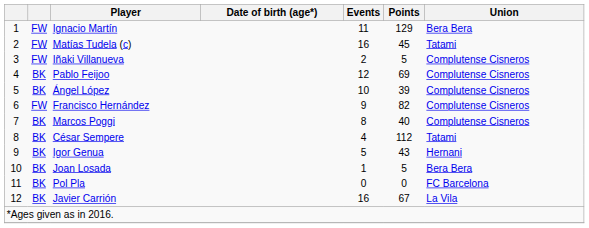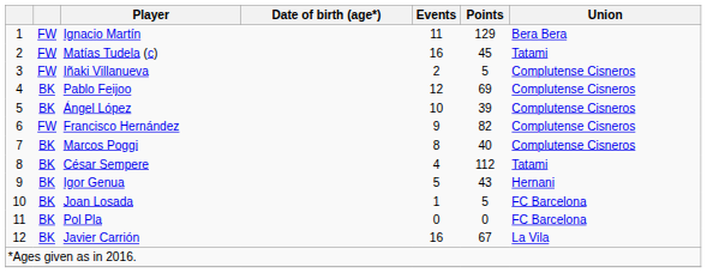 <table class="sortable wikitable" style="font-size:95%; width: 98%">
 <tr>
 <th scope="col" style="width:4%"></th>
 <th scope="col" style="width:4%"></th>
 <th scope="col">Player</th>
 <th scope="col">Date of birth (age*)</th>
 <th scope="col" style="width:7%">Events</th>
 <th scope="col" style="width:7%">Points</th>
 <th scope="col">Union</th>
 </tr>
 <tr>
 <td style="text-align:center; border:0">1</td>
 <td style="text-align:center; border:0"><a href='#'>FW</a></td>
 <td style="text-align:left; border:0"><a href='#'>Ignacio Martín</a></td>
 <td style="text-align:left; border:0"></td>
 <td style="text-align:center; border:0">11</td>
 <td style="text-align:center; border:0">129</td>
 <td style="text-align:left; border:0"> <a href='#'>Bera Bera</a></td>
 </tr>
 <tr>
 <td style="text-align:center; border:0">2</td>
 <td style="text-align:center; border:0"><a href='#'>FW</a></td>
 <td style="text-align:left; border:0"><a href='#'>Matías Tudela</a> (<a href='#'>c</a>)</td>
 <td style="text-align:left; border:0"></td>
 <td style="text-align:center; border:0">16</td>
 <td style="text-align:center; border:0">45</td>
 <td style="text-align:left; border:0"> <a href='#'>Tatami</a></td>
 </tr>
 <tr>
 <td style="text-align:center; border:0">3</td>
 <td style="text-align:center; border:0"><a href='#'>FW</a></td>
 <td style="text-align:left; border:0"><a href='#'>Iñaki Villanueva</a></td>
 <td style="text-align:left; border:0"></td>
 <td style="text-align:center; border:0">2</td>
 <td style="text-align:center; border:0">5</td>
 <td style="text-align:left; border:0"> <a href='#'>Complutense Cisneros</a></td>
 </tr>
 <tr>
 <td style="text-align:center; border:0">4</td>
 <td style="text-align:center; border:0"><a href='#'>BK</a></td>
 <td style="text-align:left; border:0"><a href='#'>Pablo Feijoo</a></td>
 <td style="text-align:left; border:0"></td>
 <td style="text-align:center; border:0">12</td>
 <td style="text-align:center; border:0">69</td>
 <td style="text-align:left; border:0"> <a href='#'>Complutense Cisneros</a></td>
 </tr>
 <tr>
 <td style="text-align:center; border:0">5</td>
 <td style="text-align:center; border:0"><a href='#'>BK</a></td>
 <td style="text-align:left; border:0"><a href='#'>Ángel López</a></td>
 <td style="text-align:left; border:0"></td>
 <td style="text-align:center; border:0">10</td>
 <td style="text-align:center; border:0">39</td>
 <td style="text-align:left; border:0"> <a href='#'>Complutense Cisneros</a></td>
 </tr>
 <tr>
 <td style="text-align:center; border:0">6</td>
 <td style="text-align:center; border:0"><a href='#'>FW</a></td>
 <td style="text-align:left; border:0"><a href='#'>Francisco Hernández</a></td>
 <td style="text-align:left; border:0"></td>
 <td style="text-align:center; border:0">9</td>
 <td style="text-align:center; border:0">82</td>
 <td style="text-align:left; border:0"> <a href='#'>Complutense Cisneros</a></td>
 </tr>
 <tr>
 <td style="text-align:center; border:0">7</td>
 <td style="text-align:center; border:0"><a href='#'>BK</a></td>
 <td style="text-align:left; border:0"><a href='#'>Marcos Poggi</a></td>
 <td style="text-align:left; border:0"></td>
 <td style="text-align:center; border:0">8</td>
 <td style="text-align:center; border:0">40</td>
 <td style="text-align:left; border:0"> <a href='#'>Complutense Cisneros</a></td>
 </tr>
 <tr>
 <td style="text-align:center; border:0">8</td>
 <td style="text-align:center; border:0"><a href='#'>BK</a></td>
 <td style="text-align:left; border:0"><a href='#'>César Sempere</a></td>
 <td style="text-align:left; border:0"></td>
 <td style="text-align:center; border:0">4</td>
 <td style="text-align:center; border:0">112</td>
 <td style="text-align:left; border:0"> <a href='#'>Tatami</a></td>
 </tr>
 <tr>
 <td style="text-align:center; border:0">9</td>
 <td style="text-align:center; border:0"><a href='#'>BK</a></td>
 <td style="text-align:left; border:0"><a href='#'>Igor Genua</a></td>
 <td style="text-align:left; border:0"></td>
 <td style="text-align:center; border:0">5</td>
 <td style="text-align:center; border:0">43</td>
 <td style="text-align:left; border:0"> <a href='#'>Hernani</a></td>
 </tr>
 <tr>
 <td style="text-align:center; border:0">10</td>
 <td style="text-align:center; border:0"><a href='#'>BK</a></td>
 <td style="text-align:left; border:0"><a href='#'>Joan Losada</a></td>
 <td style="text-align:left; border:0"></td>
 <td style="text-align:center; border:0">1</td>
 <td style="text-align:center; border:0">5</td>
-<td style="text-align:left; border:0"> <a href='#'>Bera Bera</a></td>
+<td style="text-align:left; border:0"> <a href='#'>FC Barcelona</a></td>
 </tr>
 <tr>
 <td style="text-align:center; border:0">11</td>
 <td style="text-align:center; border:0"><a href='#'>BK</a></td>
 <td style="text-align:left; border:0"><a href='#'>Pol Pla</a></td>
 <td style="text-align:left; border:0"></td>
 <td style="text-align:center; border:0">0</td>
 <td style="text-align:center; border:0">0</td>
 <td style="text-align:left; border:0"> <a href='#'>FC Barcelona</a></td>
 </tr>
 <tr>
 <td style="text-align:center; border:0">12</td>
 <td style="text-align:center; border:0"><a href='#'>BK</a></td>
 <td style="text-align:left; border:0"><a href='#'>Javier Carrión</a></td>
 <td style="text-align:left; border:0"></td>
 <td style="text-align:center; border:0">16</td>
 <td style="text-align:center; border:0">67</td>
 <td style="text-align:left; border:0"> <a href='#'>La Vila</a></td>
 </tr>
 <tr>
 <td colspan="7">*Ages given as in 2016.</td>
 </tr>
 <tr>
 </tr>
 </table>
